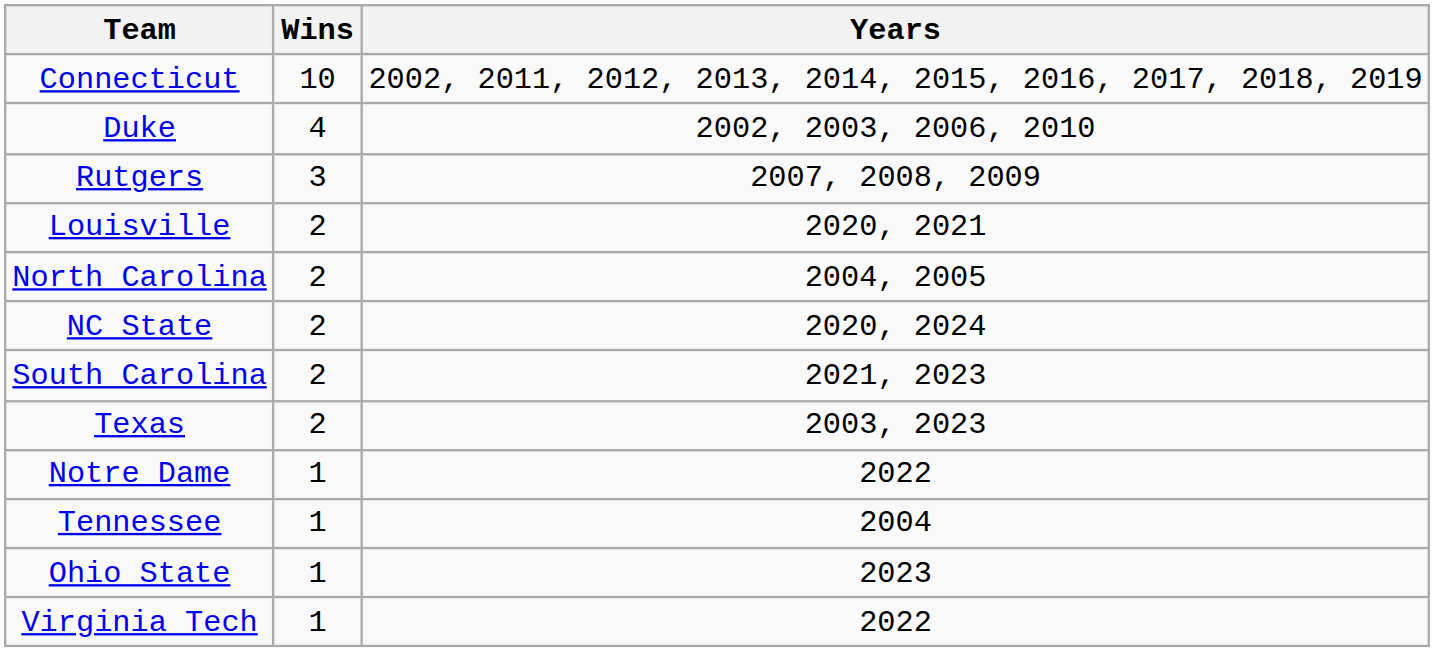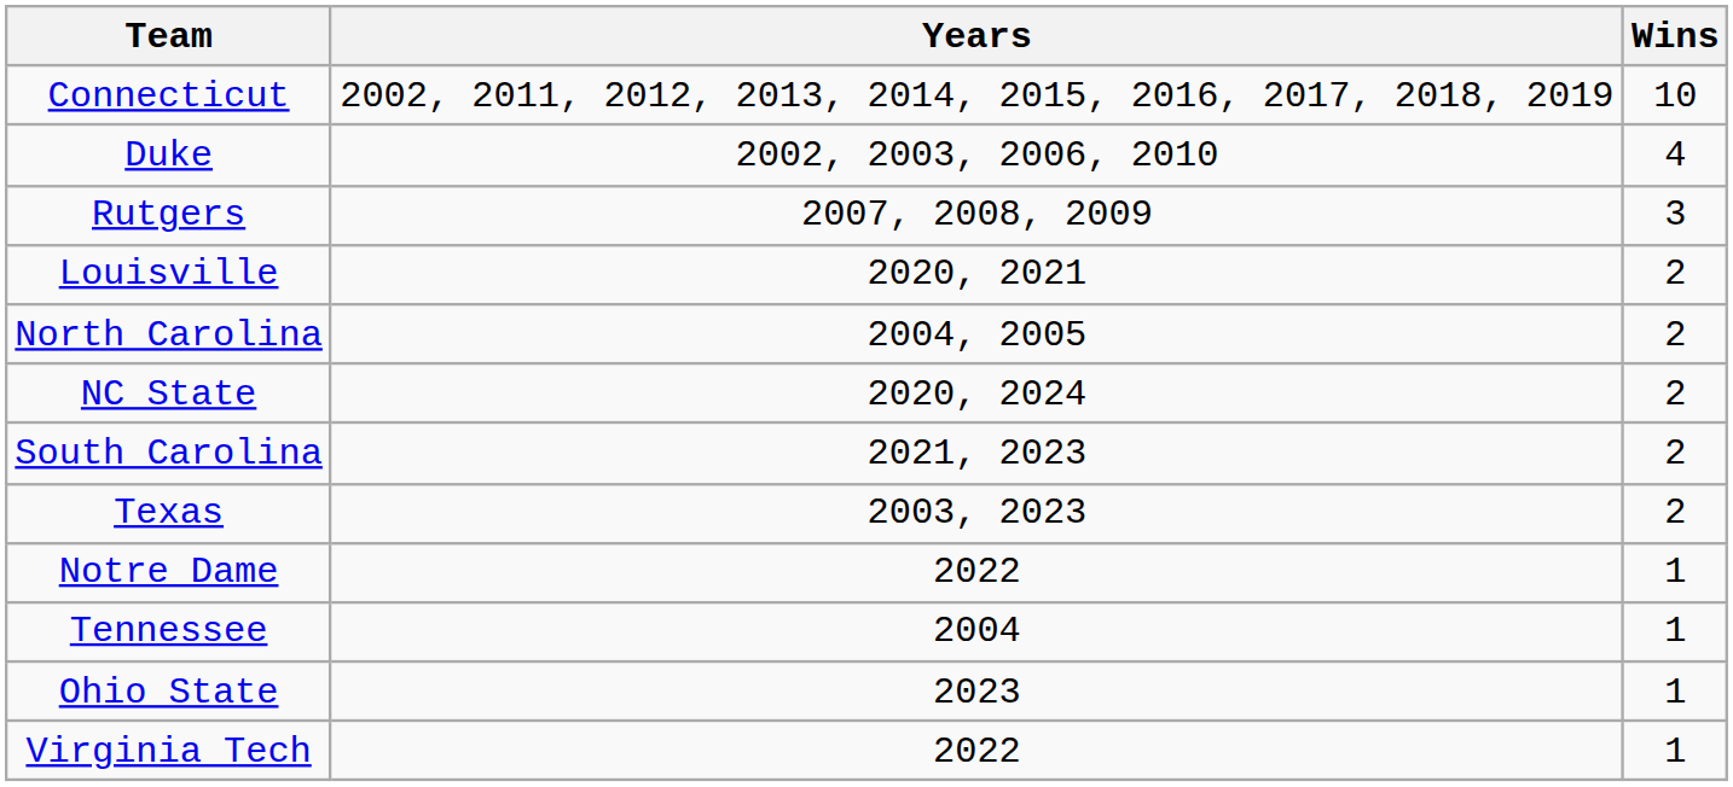 <table class="wikitable" style="text-align: center">
 <tr>
 <th>Team</th>
+<th>Years</th>
 <th>Wins</th>
-<th>Years</th>
 </tr>
 <tr>
 <td><a href='#'>Connecticut</a></td>
+<td>2002, 2011, 2012, 2013, 2014, 2015, 2016, 2017, 2018, 2019</td>
 <td>10</td>
-<td>2002, 2011, 2012, 2013, 2014, 2015, 2016, 2017, 2018, 2019</td>
 </tr>
 <tr>
 <td><a href='#'>Duke</a></td>
+<td>2002, 2003, 2006, 2010</td>
 <td>4</td>
-<td>2002, 2003, 2006, 2010</td>
 </tr>
 <tr>
 <td><a href='#'>Rutgers</a></td>
+<td>2007, 2008, 2009</td>
 <td>3</td>
-<td>2007, 2008, 2009</td>
 </tr>
 <tr>
 <td><a href='#'>Louisville</a></td>
+<td>2020, 2021</td>
 <td>2</td>
-<td>2020, 2021</td>
 </tr>
 <tr>
 <td><a href='#'>North Carolina</a></td>
+<td>2004, 2005</td>
 <td>2</td>
-<td>2004, 2005</td>
 </tr>
 <tr>
 <td><a href='#'>NC State</a></td>
+<td>2020, 2024</td>
 <td>2</td>
-<td>2020, 2024</td>
 </tr>
 <tr>
 <td><a href='#'>South Carolina</a></td>
+<td>2021, 2023</td>
 <td>2</td>
-<td>2021, 2023</td>
 </tr>
 <tr>
 <td><a href='#'>Texas</a></td>
+<td>2003, 2023</td>
 <td>2</td>
-<td>2003, 2023</td>
 </tr>
 <tr>
 <td><a href='#'>Notre Dame</a></td>
+<td>2022</td>
 <td>1</td>
-<td>2022</td>
 </tr>
 <tr>
 <td><a href='#'>Tennessee</a></td>
+<td>2004</td>
 <td>1</td>
-<td>2004</td>
 </tr>
 <tr>
 <td><a href='#'>Ohio State</a></td>
+<td>2023</td>
 <td>1</td>
-<td>2023</td>
 </tr>
 <tr>
 <td><a href='#'>Virginia Tech</a></td>
+<td>2022</td>
 <td>1</td>
-<td>2022</td>
 </tr>
 </table>
